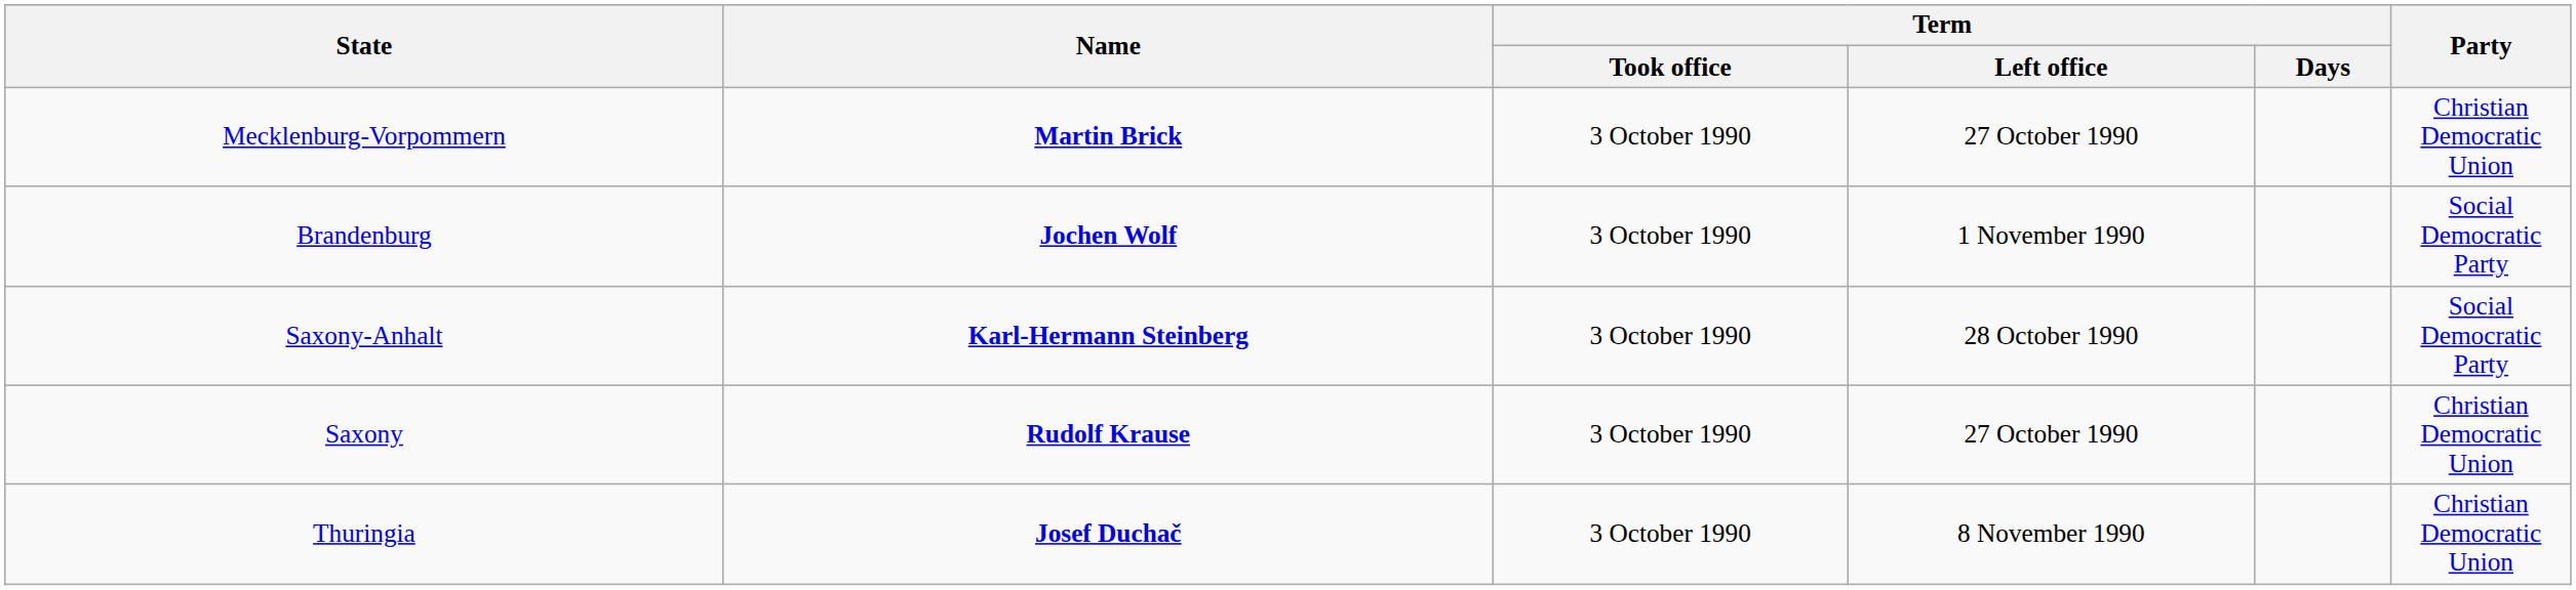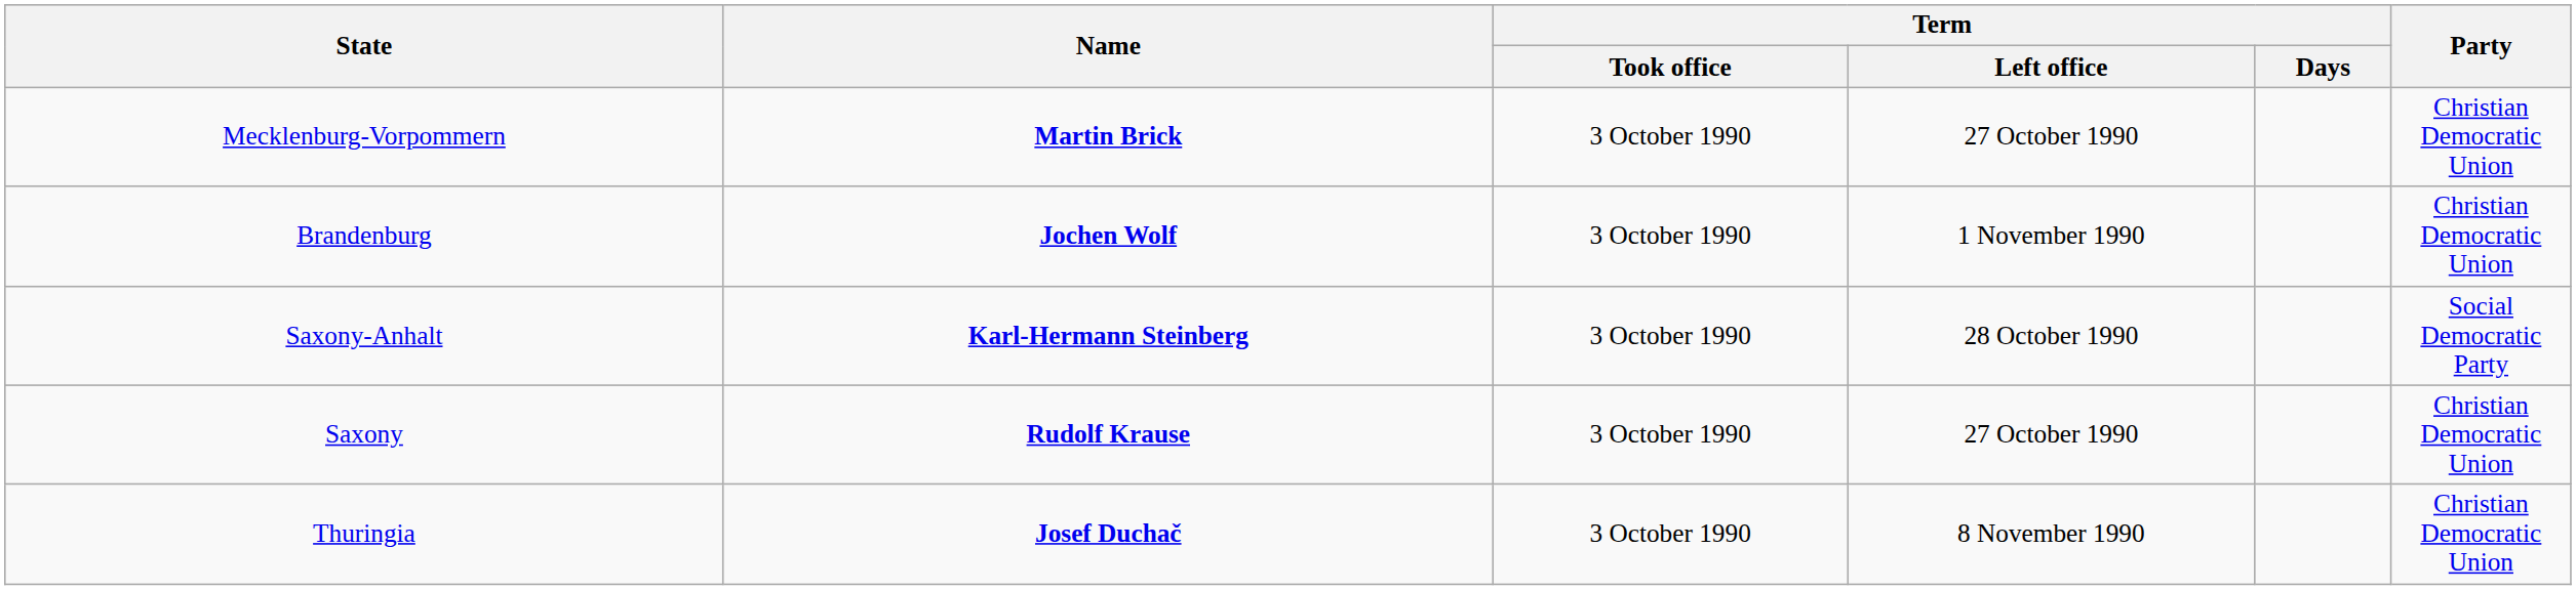 <table class="wikitable" style="text-align:center; width:100%; border:1px #AAAAFF solid">
 <tr>
 <th width=28% rowspan=2>State</th>
 <th width=30% rowspan=2>Name</th>
 <th width=35% colspan=3>Term</th>
 <th width=28% rowspan=2>Party</th>
 </tr>
 <tr>
 <th>Took office</th>
 <th>Left office</th>
 <th>Days</th>
 </tr>
 <tr>
 <td><a href='#'>Mecklenburg-Vorpommern</a></td>
 <td><strong><a href='#'>Martin Brick</a></strong><br></td>
 <td>3 October 1990</td>
 <td>27 October 1990</td>
 <td></td>
 <td><a href='#'>Christian Democratic Union</a></td>
 </tr>
 <tr>
 <td><a href='#'>Brandenburg</a></td>
 <td><strong><a href='#'>Jochen Wolf</a></strong><br></td>
 <td>3 October 1990</td>
 <td>1 November 1990</td>
 <td></td>
-<td><a href='#'>Social Democratic Party</a></td>
+<td><a href='#'>Christian Democratic Union</a></td>
 </tr>
 <tr>
 <td><a href='#'>Saxony-Anhalt</a></td>
 <td><strong><a href='#'>Karl-Hermann Steinberg</a></strong><br></td>
 <td>3 October 1990</td>
 <td>28 October 1990</td>
 <td></td>
 <td><a href='#'>Social Democratic Party</a></td>
 </tr>
 <tr>
 <td><a href='#'>Saxony</a></td>
 <td><strong><a href='#'>Rudolf Krause</a></strong><br></td>
 <td>3 October 1990</td>
 <td>27 October 1990</td>
 <td></td>
 <td><a href='#'>Christian Democratic Union</a></td>
 </tr>
 <tr>
 <td><a href='#'>Thuringia</a></td>
 <td><strong><a href='#'>Josef Duchač</a></strong><br></td>
 <td>3 October 1990</td>
 <td>8 November 1990<br></td>
 <td></td>
 <td><a href='#'>Christian Democratic Union</a></td>
 </tr>
 </table>
